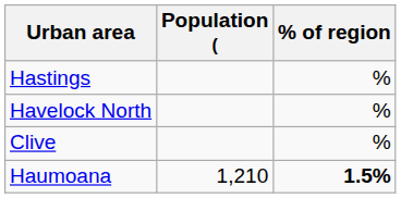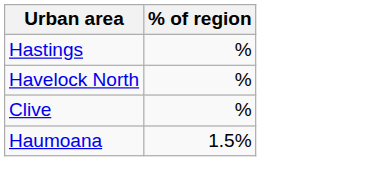 <table class="wikitable">
 <tr>
 <th>Urban area</th>
-<th>Population<br><small>(</small></th>
 <th>% of region</th>
 </tr>
 <tr>
 <td><a href='#'>Hastings</a></td>
-<td align=right></td>
 <td align=right>%</td>
 </tr>
 <tr>
 <td><a href='#'>Havelock North</a></td>
-<td align=right></td>
 <td align=right>%</td>
 </tr>
 <tr>
 <td><a href='#'>Clive</a></td>
-<td align=right></td>
 <td align=right>%</td>
 </tr>
 <tr>
 <td><a href='#'>Haumoana</a></td>
-<td align=right>1,210</td>
-<td align=right><strong>1.5%</strong></td>
+<td align=right>1.5%</td>
 </tr>
 </table>
